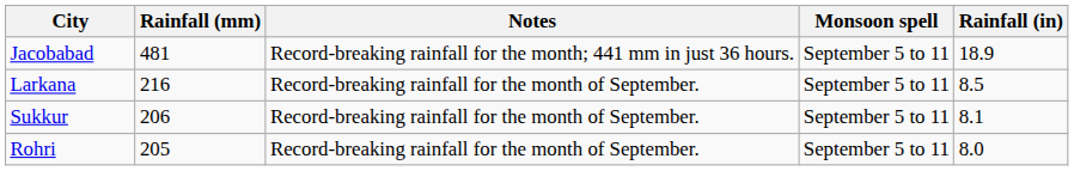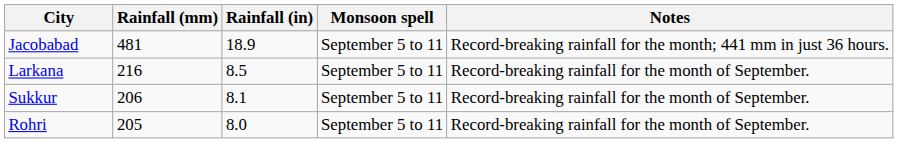 <table class="sortable wikitable">
 <tr>
 <th style="width: 6em;">City</th>
 <th>Rainfall (mm)</th>
+<th>Rainfall (in)</th>
+<th>Monsoon spell</th>
 <th class="unsortable">Notes</th>
-<th>Monsoon spell</th>
-<th>Rainfall (in)</th>
 </tr>
 <tr>
 <td><a href='#'>Jacobabad</a></td>
 <td>481</td>
+<td>18.9</td>
+<td>September 5 to 11</td>
 <td>Record-breaking rainfall for the month; 441 mm in just 36 hours.</td>
-<td>September 5 to 11</td>
-<td>18.9</td>
 </tr>
 <tr>
 <td><a href='#'>Larkana</a></td>
 <td>216</td>
+<td>8.5</td>
+<td>September 5 to 11</td>
 <td>Record-breaking rainfall for the month of September.</td>
-<td>September 5 to 11</td>
-<td>8.5</td>
 </tr>
 <tr>
 <td><a href='#'>Sukkur</a></td>
 <td>206</td>
+<td>8.1</td>
+<td>September 5 to 11</td>
 <td>Record-breaking rainfall for the month of September.</td>
-<td>September 5 to 11</td>
-<td>8.1</td>
 </tr>
 <tr>
 <td><a href='#'>Rohri</a></td>
 <td>205</td>
+<td>8.0</td>
+<td>September 5 to 11</td>
 <td>Record-breaking rainfall for the month of September.</td>
-<td>September 5 to 11</td>
-<td>8.0</td>
 </tr>
 </table>
